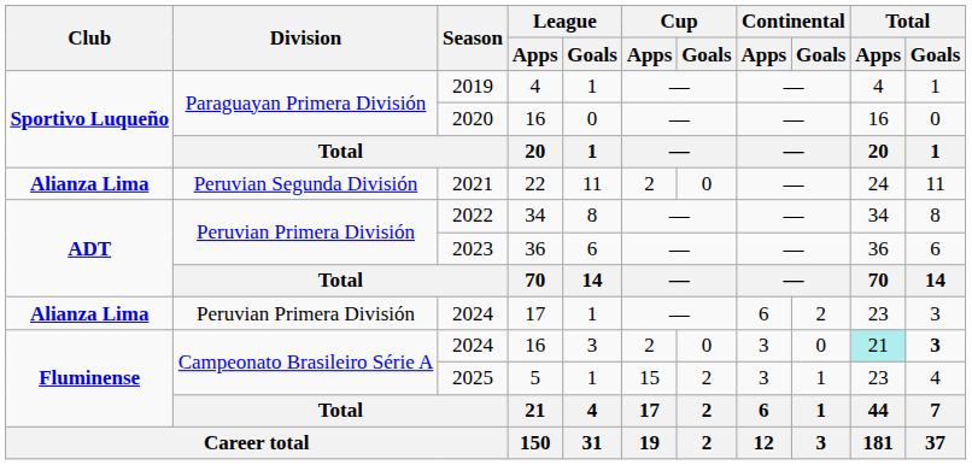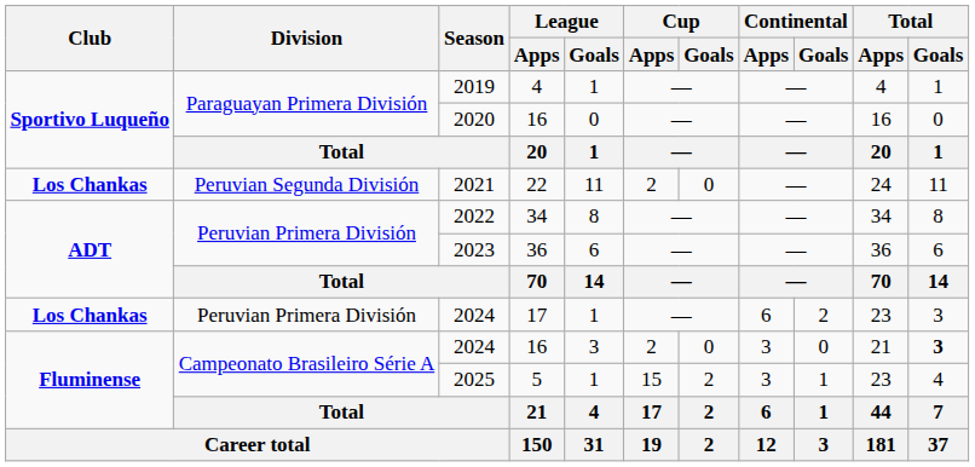 <table class="wikitable center" style="text-align: center">
 <tr>
 <th rowspan="2">Club</th>
 <th rowspan="2">Division</th>
 <th rowspan="2">Season</th>
 <th colspan="2">League</th>
 <th colspan="2">Cup</th>
 <th colspan="2">Continental</th>
 <th colspan="2">Total</th>
 </tr>
 <tr>
 <th>Apps</th>
 <th>Goals</th>
 <th>Apps</th>
 <th>Goals</th>
 <th>Apps</th>
 <th>Goals</th>
 <th>Apps</th>
 <th>Goals</th>
 </tr>
 <tr>
 <td rowspan="3"><strong><a href='#'>Sportivo Luqueño</a></strong></td>
 <td rowspan="2"><a href='#'>Paraguayan Primera División</a></td>
 <td>2019</td>
 <td>4</td>
 <td>1</td>
 <td colspan="2">—</td>
 <td colspan="2">—</td>
 <td>4</td>
 <td>1</td>
 </tr>
 <tr>
 <td>2020</td>
 <td>16</td>
 <td>0</td>
 <td colspan="2">—</td>
 <td colspan="2">—</td>
 <td>16</td>
 <td>0</td>
 </tr>
 <tr>
 <th colspan="2">Total</th>
 <th>20</th>
 <th>1</th>
 <th colspan="2">—</th>
 <th colspan="2">—</th>
 <th>20</th>
 <th>1</th>
 </tr>
 <tr>
-<td><strong><a href='#'>Alianza Lima</a></strong></td>
+<td><strong><a href='#'>Los Chankas</a></strong></td>
 <td><a href='#'>Peruvian Segunda División</a></td>
 <td>2021</td>
 <td>22</td>
 <td>11</td>
 <td>2</td>
 <td>0</td>
 <td colspan="2">—</td>
 <td>24</td>
 <td>11</td>
 </tr>
 <tr>
 <td rowspan="3"><strong><a href='#'>ADT</a></strong></td>
 <td rowspan="2"><a href='#'>Peruvian Primera División</a></td>
 <td>2022</td>
 <td>34</td>
 <td>8</td>
 <td colspan="2">—</td>
 <td colspan="2">—</td>
 <td>34</td>
 <td>8</td>
 </tr>
 <tr>
 <td>2023</td>
 <td>36</td>
 <td>6</td>
 <td colspan="2">—</td>
 <td colspan="2">—</td>
 <td>36</td>
 <td>6</td>
 </tr>
 <tr>
 <th colspan="2">Total</th>
 <th>70</th>
 <th>14</th>
 <th colspan="2">—</th>
 <th colspan="2">—</th>
 <th>70</th>
 <th>14</th>
 </tr>
 <tr>
-<td><strong><a href='#'>Alianza Lima</a></strong></td>
+<td><strong><a href='#'>Los Chankas</a></strong></td>
 <td>Peruvian Primera División</td>
 <td>2024</td>
 <td>17</td>
 <td>1</td>
 <td colspan="2">—</td>
 <td>6</td>
 <td>2</td>
 <td>23</td>
 <td>3</td>
 </tr>
 <tr>
 <td rowspan="3"><strong><a href='#'>Fluminense</a></strong></td>
 <td rowspan="2"><a href='#'>Campeonato Brasileiro Série A</a></td>
 <td>2024</td>
 <td>16</td>
 <td>3</td>
 <td>2</td>
 <td>0</td>
 <td>3</td>
 <td>0</td>
-<td style="background: paleturquoise;">21</td>
+<td>21</td>
 <td><strong>3</strong></td>
 </tr>
 <tr>
 <td>2025</td>
 <td>5</td>
 <td>1</td>
 <td>15</td>
 <td>2</td>
 <td>3</td>
 <td>1</td>
 <td>23</td>
 <td>4</td>
 </tr>
 <tr>
 <th colspan="2">Total</th>
 <th>21</th>
 <th>4</th>
 <th>17</th>
 <th>2</th>
 <th>6</th>
 <th>1</th>
 <th>44</th>
 <th>7</th>
 </tr>
 <tr>
 <th colspan="3">Career total</th>
 <th>150</th>
 <th>31</th>
 <th>19</th>
 <th>2</th>
 <th>12</th>
 <th>3</th>
 <th>181</th>
 <th>37</th>
 </tr>
 </table>
